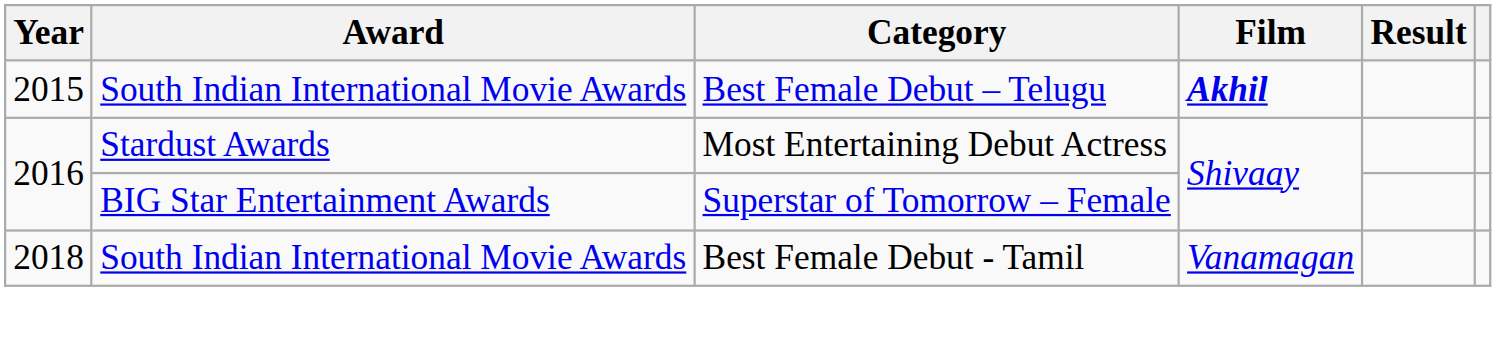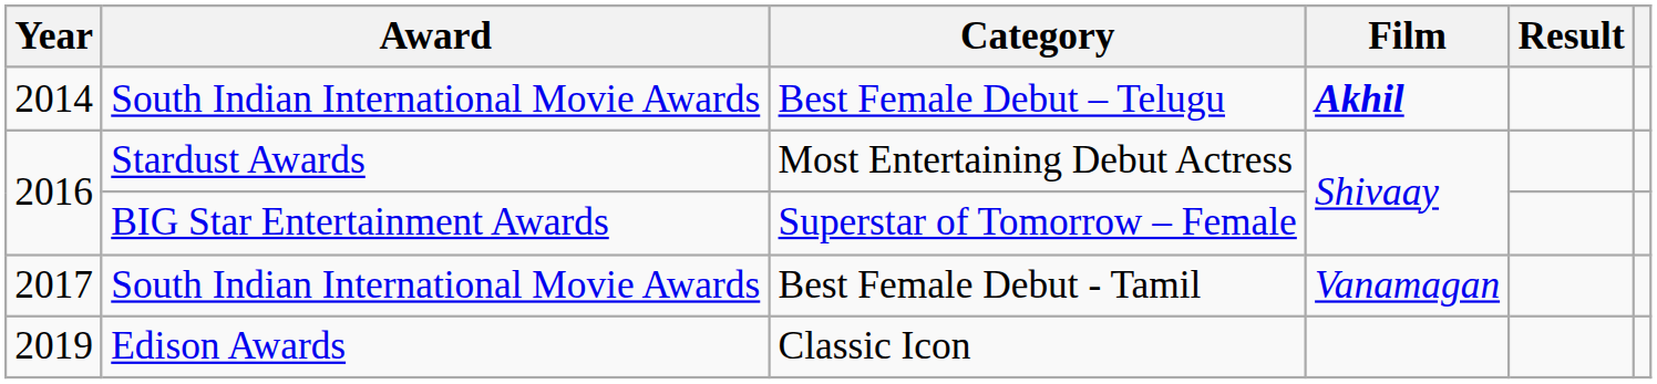 <table class="wikitable">
 <tr>
 <th>Year</th>
 <th>Award</th>
 <th>Category</th>
 <th>Film</th>
 <th>Result</th>
 <th></th>
 </tr>
 <tr>
-<td>2015</td>
+<td>2014</td>
 <td><a href='#'>South Indian International Movie Awards</a></td>
 <td><a href='#'>Best Female Debut – Telugu</a></td>
 <td><strong><em><a href='#'>Akhil</a></em></strong></td>
 <td></td>
 <td></td>
 </tr>
 <tr>
 <td rowspan="2">2016</td>
 <td><a href='#'>Stardust Awards</a></td>
 <td>Most Entertaining Debut Actress</td>
 <td rowspan="2"><em><a href='#'>Shivaay</a></em></td>
 <td></td>
 <td></td>
 </tr>
 <tr>
 <td><a href='#'>BIG Star Entertainment Awards</a></td>
 <td><a href='#'>Superstar of Tomorrow – Female</a></td>
 <td></td>
 <td></td>
 </tr>
 <tr>
-<td>2018</td>
+<td>2017</td>
 <td><a href='#'>South Indian International Movie Awards</a></td>
 <td>Best Female Debut - Tamil</td>
 <td><em><a href='#'>Vanamagan</a></em></td>
 <td></td>
 <td></td>
 </tr>
+<tr>
+<td>2019</td>
+<td><a href='#'>Edison Awards</a></td>
+<td>Classic Icon</td>
+<td></td>
+<td></td>
+<td></td>
+</tr>
 </table>
